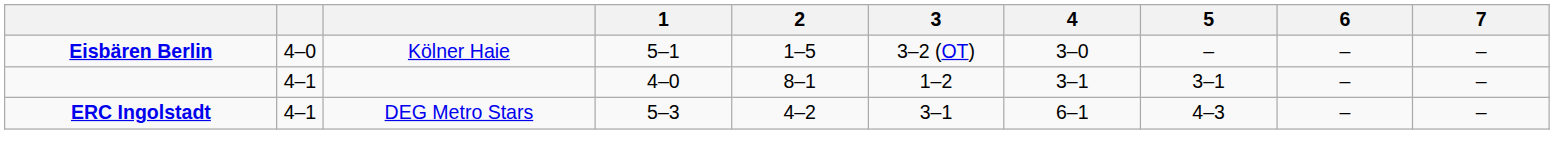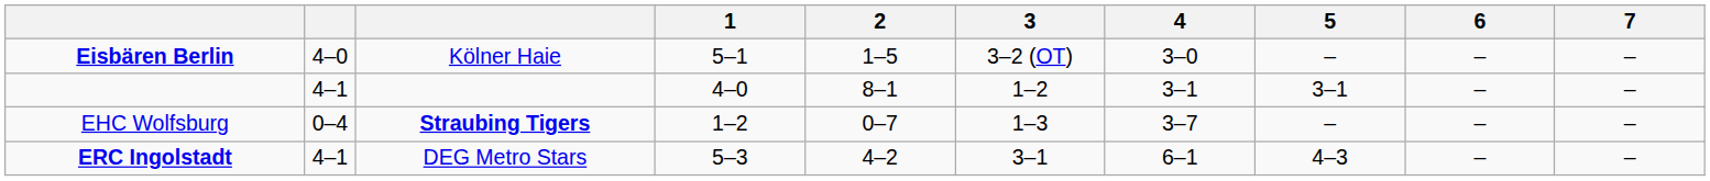 <table class="wikitable" width="80%">
 <tr style="background-color:#e0e0e0;">
 <th style="width:15%;"></th>
 <th style="width:2.5%;"></th>
 <th style="width:15%;"></th>
 <th style="width:7.5%;">1</th>
 <th style="width:7.5%;">2</th>
 <th style="width:7.5%;">3</th>
 <th style="width:7.5%;">4</th>
 <th style="width:7.5%;">5</th>
 <th style="width:7.5%;">6</th>
 <th style="width:7.5%;">7</th>
 </tr>
 <tr align="center">
 <td><strong><a href='#'>Eisbären Berlin</a></strong></td>
 <td>4–0</td>
 <td><a href='#'>Kölner Haie</a></td>
 <td>5–1</td>
 <td>1–5</td>
 <td>3–2 (<a href='#'>OT</a>)</td>
 <td>3–0</td>
 <td>–</td>
 <td>–</td>
 <td>–</td>
 </tr>
 <tr align="center">
 <td><strong></strong></td>
 <td>4–1</td>
 <td></td>
 <td>4–0</td>
 <td>8–1</td>
 <td>1–2</td>
 <td>3–1</td>
 <td>3–1</td>
 <td>–</td>
 <td>–</td>
 </tr>
 <tr align="center">
+<td><a href='#'>EHC Wolfsburg</a></td>
+<td>0–4</td>
+<td><strong><a href='#'>Straubing Tigers</a></strong></td>
+<td>1–2</td>
+<td>0–7</td>
+<td>1–3</td>
+<td>3–7</td>
+<td>–</td>
+<td>–</td>
+<td>–</td>
+</tr>
+<tr align="center">
 <td><strong><a href='#'>ERC Ingolstadt</a></strong></td>
 <td>4–1</td>
 <td><a href='#'>DEG Metro Stars</a></td>
 <td>5–3</td>
 <td>4–2</td>
 <td>3–1</td>
 <td>6–1</td>
 <td>4–3</td>
 <td>–</td>
 <td>–</td>
 </tr>
 </table>
